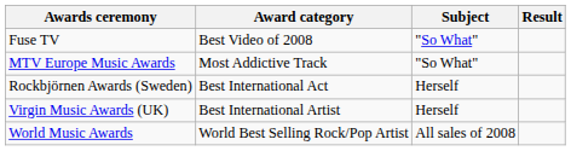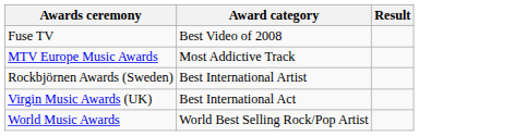 <table class="wikitable">
 <tr>
 <th style="text-align:center;">Awards ceremony</th>
 <th style="text-align:center;">Award category</th>
-<th style="text-align:center;">Subject</th>
 <th style="text-align:center;">Result</th>
 </tr>
 <tr>
 <td align="left">Fuse TV</td>
 <td align="left">Best Video of 2008</td>
-<td align="left">"<a href='#'>So What</a>"</td>
 <td></td>
 </tr>
 <tr>
 <td align="left"><a href='#'>MTV Europe Music Awards</a></td>
 <td align="left">Most Addictive Track</td>
-<td align="left">"So What"</td>
 <td></td>
 </tr>
 <tr>
 <td align="left">Rockbjörnen Awards (Sweden)</td>
-<td align="left">Best International Act</td>
-<td align="left">Herself</td>
+<td align="left">Best International Artist</td>
 <td></td>
 </tr>
 <tr>
 <td align="left"><a href='#'>Virgin Music Awards</a> (UK)</td>
-<td align="left">Best International Artist</td>
-<td align="left">Herself</td>
+<td align="left">Best International Act</td>
 <td></td>
 </tr>
 <tr>
 <td align="left"><a href='#'>World Music Awards</a></td>
 <td align="left">World Best Selling Rock/Pop Artist</td>
-<td align="left">All sales of 2008</td>
 <td></td>
 </tr>
 </table>
